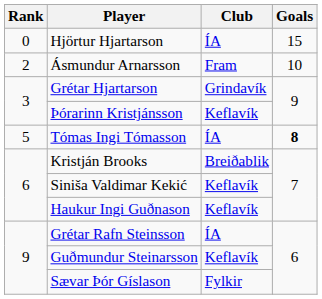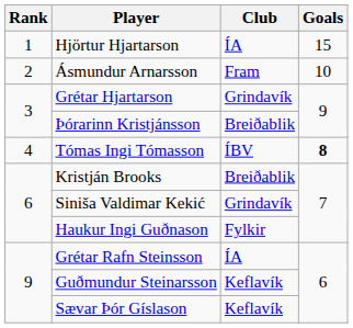 <table class="wikitable" style="text-align:center;">
 <tr>
 <th>Rank</th>
 <th>Player</th>
 <th>Club</th>
 <th>Goals</th>
 </tr>
 <tr>
-<td>0</td>
+<td>1</td>
 <td align="left"> Hjörtur Hjartarson</td>
 <td align="left"><a href='#'>ÍA</a></td>
 <td>15</td>
 </tr>
 <tr>
 <td>2</td>
 <td align="left"> Ásmundur Arnarsson</td>
 <td align="left"><a href='#'>Fram</a></td>
 <td>10</td>
 </tr>
 <tr>
 <td rowspan=2>3</td>
 <td align="left"> <a href='#'>Grétar Hjartarson</a></td>
 <td align="left"><a href='#'>Grindavík</a></td>
 <td rowspan=2>9</td>
 </tr>
 <tr>
 <td align="left"> <a href='#'>Þórarinn Kristjánsson</a></td>
-<td align="left"><a href='#'>Keflavík</a></td>
+<td align="left"><a href='#'>Breiðablik</a></td>
 </tr>
 <tr>
-<td>5</td>
+<td>4</td>
 <td align="left"> <a href='#'>Tómas Ingi Tómasson</a></td>
-<td align="left"><a href='#'>ÍA</a></td>
+<td align="left"><a href='#'>ÍBV</a></td>
 <td><strong>8</strong></td>
 </tr>
 <tr>
 <td rowspan=3>6</td>
 <td align="left"> Kristján Brooks</td>
 <td align="left"><a href='#'>Breiðablik</a></td>
 <td rowspan=3>7</td>
 </tr>
 <tr>
 <td align="left"> Siniša Valdimar Kekić</td>
-<td align="left"><a href='#'>Keflavík</a></td>
+<td align="left"><a href='#'>Grindavík</a></td>
 </tr>
 <tr>
 <td align="left"> <a href='#'>Haukur Ingi Guðnason</a></td>
-<td align="left"><a href='#'>Keflavík</a></td>
+<td align="left"><a href='#'>Fylkir</a></td>
 </tr>
 <tr>
 <td rowspan=3>9</td>
 <td align="left"> <a href='#'>Grétar Rafn Steinsson</a></td>
 <td align="left"><a href='#'>ÍA</a></td>
 <td rowspan=3>6</td>
 </tr>
 <tr>
 <td align="left"> <a href='#'>Guðmundur Steinarsson</a></td>
 <td align="left"><a href='#'>Keflavík</a></td>
 </tr>
 <tr>
 <td align="left"> <a href='#'>Sævar Þór Gíslason</a></td>
-<td align="left"><a href='#'>Fylkir</a></td>
+<td align="left"><a href='#'>Keflavík</a></td>
 </tr>
 </table>
